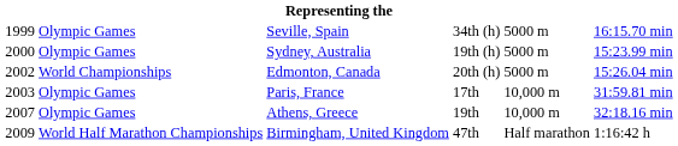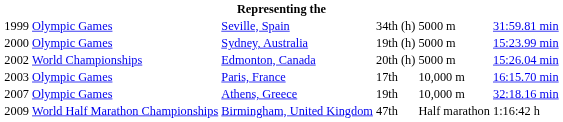 <table>
 <tr>
 <th colspan="6">Representing the </th>
 </tr>
 <tr>
 <td>1999</td>
 <td><a href='#'>Olympic Games</a></td>
 <td><a href='#'>Seville, Spain</a></td>
 <td>34th (h)</td>
 <td>5000 m</td>
-<td><a href='#'>16:15.70 min</a></td>
+<td><a href='#'>31:59.81 min</a></td>
 </tr>
 <tr>
 <td>2000</td>
 <td><a href='#'>Olympic Games</a></td>
 <td><a href='#'>Sydney, Australia</a></td>
 <td>19th (h)</td>
 <td>5000 m</td>
 <td><a href='#'>15:23.99 min</a></td>
 </tr>
 <tr>
 <td>2002</td>
 <td><a href='#'>World Championships</a></td>
 <td><a href='#'>Edmonton, Canada</a></td>
 <td>20th (h)</td>
 <td>5000 m</td>
 <td><a href='#'>15:26.04 min</a></td>
 </tr>
 <tr>
 <td>2003</td>
 <td><a href='#'>Olympic Games</a></td>
 <td><a href='#'>Paris, France</a></td>
 <td>17th</td>
 <td>10,000 m</td>
-<td><a href='#'>31:59.81 min</a></td>
+<td><a href='#'>16:15.70 min</a></td>
 </tr>
 <tr>
 <td>2007</td>
 <td><a href='#'>Olympic Games</a></td>
 <td><a href='#'>Athens, Greece</a></td>
 <td>19th</td>
 <td>10,000 m</td>
 <td><a href='#'>32:18.16 min</a></td>
 </tr>
 <tr>
 <td>2009</td>
 <td><a href='#'>World Half Marathon Championships</a></td>
 <td><a href='#'>Birmingham, United Kingdom</a></td>
 <td>47th</td>
 <td>Half marathon</td>
 <td>1:16:42 h</td>
 </tr>
 </table>
